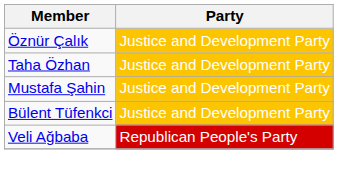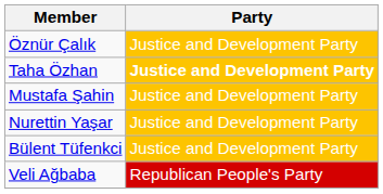 <table class="wikitable">
 <tr>
 <th>Member</th>
 <th>Party</th>
 </tr>
 <tr>
 <td><a href='#'>Öznür Çalık</a></td>
 <td style="background:#FDC400; color:white">Justice and Development Party</td>
 </tr>
 <tr>
 <td><a href='#'>Taha Özhan</a></td>
+<td style="background:#FDC400; color:white"><strong>Justice and Development Party</strong></td>
+</tr>
+<tr>
+<td><a href='#'>Mustafa Şahin</a></td>
 <td style="background:#FDC400; color:white">Justice and Development Party</td>
 </tr>
 <tr>
-<td><a href='#'>Mustafa Şahin</a></td>
+<td><a href='#'>Nurettin Yaşar</a></td>
 <td style="background:#FDC400; color:white">Justice and Development Party</td>
 </tr>
 <tr>
 <td><a href='#'>Bülent Tüfenkci</a></td>
 <td style="background:#FDC400; color:white">Justice and Development Party</td>
 </tr>
 <tr>
 <td><a href='#'>Veli Ağbaba</a></td>
 <td style="background:#D40000; color:white">Republican People's Party</td>
 </tr>
 <tr>
 </tr>
 </table>
